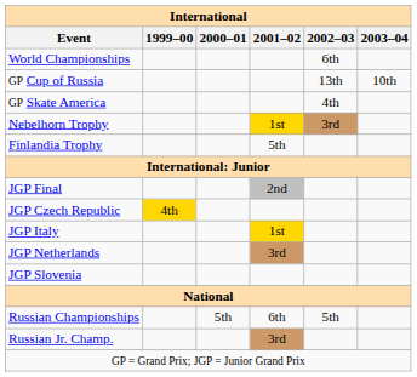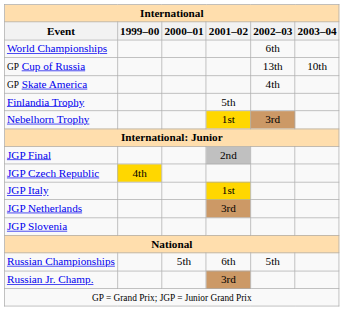 <table class="wikitable" style="text-align:center">
 <tr>
 <th style="background-color: #ffdead; " colspan=6 align=center><strong>International</strong></th>
 </tr>
 <tr>
 <th>Event</th>
 <th>1999–00</th>
 <th>2000–01</th>
 <th>2001–02</th>
 <th>2002–03</th>
 <th>2003–04</th>
 </tr>
 <tr>
 <td align=left><a href='#'>World Championships</a></td>
 <td></td>
 <td></td>
 <td></td>
 <td>6th</td>
 <td></td>
 </tr>
 <tr>
 <td align=left><small>GP</small> <a href='#'>Cup of Russia</a></td>
 <td></td>
 <td></td>
 <td></td>
 <td>13th</td>
 <td>10th</td>
 </tr>
 <tr>
 <td align=left><small>GP</small> <a href='#'>Skate America</a></td>
 <td></td>
 <td></td>
 <td></td>
 <td>4th</td>
 <td></td>
 </tr>
 <tr>
+<td align=left><a href='#'>Finlandia Trophy</a></td>
+<td></td>
+<td></td>
+<td>5th</td>
+<td></td>
+<td></td>
+</tr>
+<tr>
 <td align=left><a href='#'>Nebelhorn Trophy</a></td>
 <td></td>
 <td></td>
 <td bgcolor=gold>1st</td>
 <td bgcolor=cc9966>3rd</td>
-<td></td>
-</tr>
-<tr>
-<td align=left><a href='#'>Finlandia Trophy</a></td>
-<td></td>
-<td></td>
-<td>5th</td>
-<td></td>
 <td></td>
 </tr>
 <tr>
 <th style="background-color: #ffdead; " colspan=6 align=center><strong>International: Junior</strong></th>
 </tr>
 <tr>
 <td align=left><a href='#'>JGP Final</a></td>
 <td></td>
 <td></td>
 <td bgcolor=silver>2nd</td>
 <td></td>
 <td></td>
 </tr>
 <tr>
 <td align=left><a href='#'>JGP Czech Republic</a></td>
 <td style="background: gold;">4th</td>
 <td></td>
 <td></td>
 <td></td>
 <td></td>
 </tr>
 <tr>
 <td align=left><a href='#'>JGP Italy</a></td>
 <td></td>
 <td></td>
 <td bgcolor=gold>1st</td>
 <td></td>
 <td></td>
 </tr>
 <tr>
 <td align=left><a href='#'>JGP Netherlands</a></td>
 <td></td>
 <td></td>
 <td bgcolor=cc9966>3rd</td>
 <td></td>
 <td></td>
 </tr>
 <tr>
 <td align=left><a href='#'>JGP Slovenia</a></td>
 <td></td>
 <td></td>
 <td></td>
 <td></td>
 <td></td>
 </tr>
 <tr>
 <th style="background-color: #ffdead; " colspan=6 align=center><strong>National</strong></th>
 </tr>
 <tr>
 <td align=left><a href='#'>Russian Championships</a></td>
 <td></td>
 <td>5th</td>
 <td>6th</td>
 <td>5th</td>
 <td></td>
 </tr>
 <tr>
 <td align=left><a href='#'>Russian Jr. Champ.</a></td>
 <td></td>
 <td></td>
 <td bgcolor=cc9966>3rd</td>
 <td></td>
 <td></td>
 </tr>
 <tr>
 <td colspan=6 align=center><small> GP = Grand Prix; JGP = Junior Grand Prix </small></td>
 </tr>
 </table>
